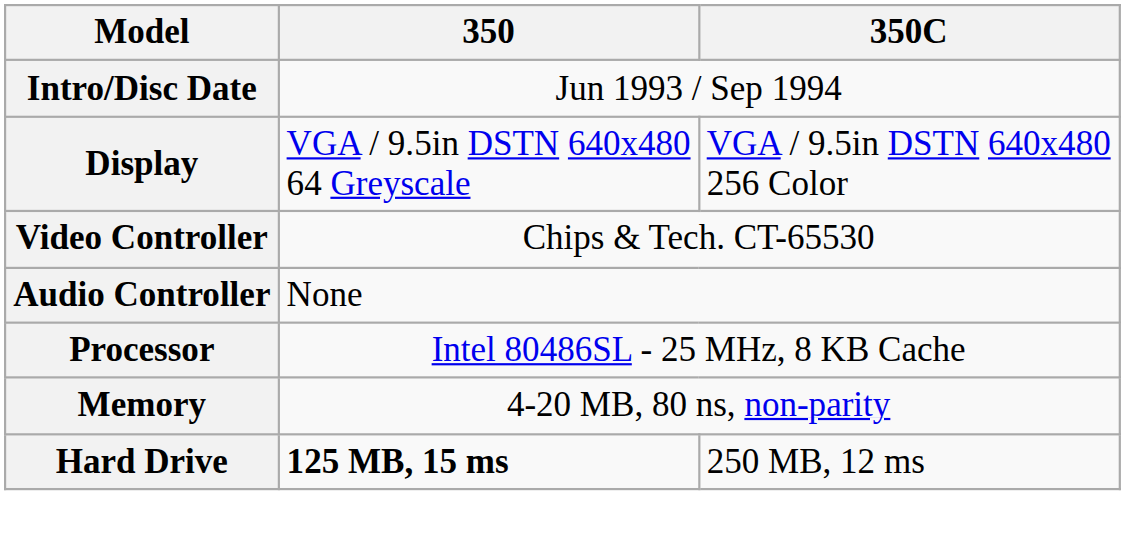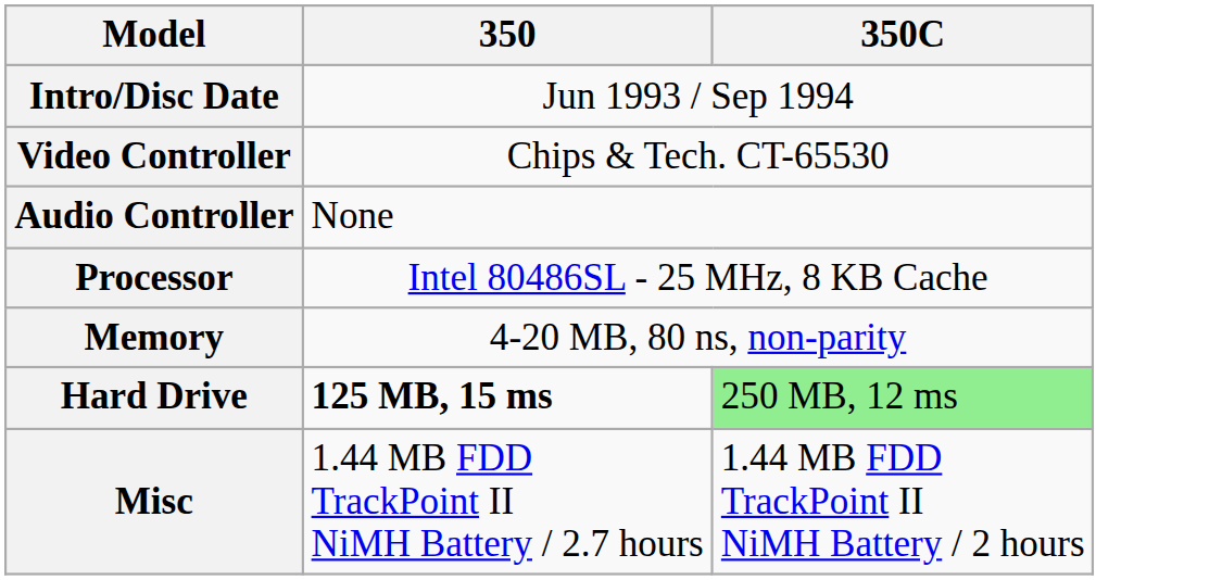 <table class="wikitable">
 <tr>
 <th>Model</th>
 <th>350</th>
 <th>350C</th>
 </tr>
 <tr>
 <th>Intro/Disc Date</th>
 <td colspan="2" align="center">Jun 1993 / Sep 1994</td>
-</tr>
-<tr>
-<th>Display</th>
-<td><a href='#'>VGA</a> / 9.5in <a href='#'>DSTN</a> <a href='#'>640x480</a><br>64 <a href='#'>Greyscale</a></td>
-<td><a href='#'>VGA</a> / 9.5in <a href='#'>DSTN</a> <a href='#'>640x480</a><br>256 Color</td>
 </tr>
 <tr>
 <th>Video Controller</th>
 <td colspan="2" align="center">Chips & Tech. CT-65530</td>
 </tr>
 <tr>
 <th>Audio Controller</th>
 <td colspan="2">None</td>
 </tr>
 <tr>
 <th>Processor</th>
 <td colspan="2" align="center"><a href='#'>Intel 80486SL</a> - 25 MHz, 8 KB Cache</td>
 </tr>
 <tr>
 <th>Memory</th>
 <td colspan="2" align="center">4-20 MB, 80 ns, <a href='#'>non-parity</a></td>
 </tr>
 <tr>
 <th>Hard Drive</th>
 <td><strong>125 MB, 15 ms</strong></td>
-<td>250 MB, 12 ms</td>
+<td style="background: lightgreen;">250 MB, 12 ms</td>
+</tr>
+<tr>
+<th>Misc</th>
+<td>1.44 MB <a href='#'>FDD</a><br><a href='#'>TrackPoint</a> II<br><a href='#'>NiMH Battery</a> / 2.7 hours</td>
+<td>1.44 MB <a href='#'>FDD</a><br><a href='#'>TrackPoint</a> II<br><a href='#'>NiMH Battery</a> / 2 hours</td>
 </tr>
 </table>
